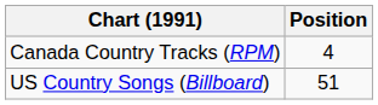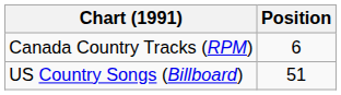 <table class="wikitable sortable">
 <tr>
 <th scope="col">Chart (1991)</th>
 <th scope="col">Position</th>
 </tr>
 <tr>
 <td>Canada Country Tracks (<em><a href='#'>RPM</a></em>)</td>
-<td align="center">4</td>
+<td align="center">6</td>
 </tr>
 <tr>
 <td>US <a href='#'>Country Songs</a> (<em><a href='#'>Billboard</a></em>)</td>
 <td align="center">51</td>
 </tr>
 </table>
